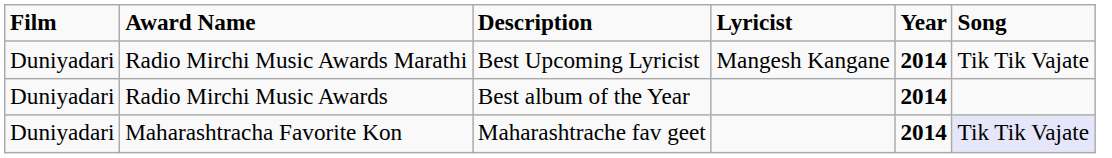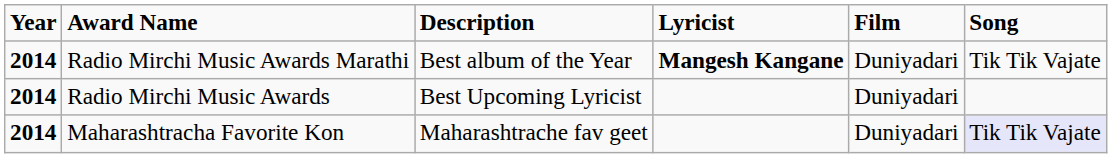 <table class="wikitable">
 <tr>
-<td><strong>Film</strong></td>
+<td><strong>Year</strong></td>
 <td><strong>Award Name</strong></td>
 <td><strong>Description</strong></td>
 <td><strong>Lyricist</strong></td>
-<td><strong>Year</strong></td>
+<td><strong>Film</strong></td>
 <td><strong>Song</strong></td>
 </tr>
 <tr>
+<td><strong>2014</strong></td>
+<td>Radio Mirchi Music Awards Marathi</td>
+<td>Best album of the Year</td>
+<td><strong>Mangesh Kangane</strong></td>
 <td>Duniyadari</td>
-<td>Radio Mirchi Music Awards Marathi</td>
-<td>Best Upcoming Lyricist</td>
-<td>Mangesh Kangane</td>
-<td><strong>2014</strong></td>
 <td>Tik Tik Vajate</td>
 </tr>
 <tr>
+<td><strong>2014</strong></td>
+<td>Radio Mirchi Music Awards</td>
+<td>Best Upcoming Lyricist</td>
+<td></td>
 <td>Duniyadari</td>
-<td>Radio Mirchi Music Awards</td>
-<td>Best album of the Year</td>
-<td></td>
-<td><strong>2014</strong></td>
 <td></td>
 </tr>
 <tr>
-<td>Duniyadari</td>
+<td><strong>2014</strong></td>
 <td>Maharashtracha Favorite Kon</td>
 <td>Maharashtrache fav geet</td>
 <td></td>
-<td><strong>2014</strong></td>
+<td>Duniyadari</td>
 <td style="background: lavender;">Tik Tik Vajate</td>
 </tr>
 </table>
